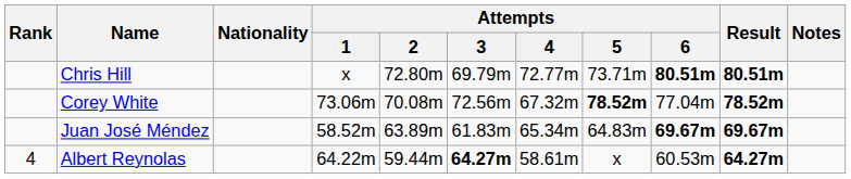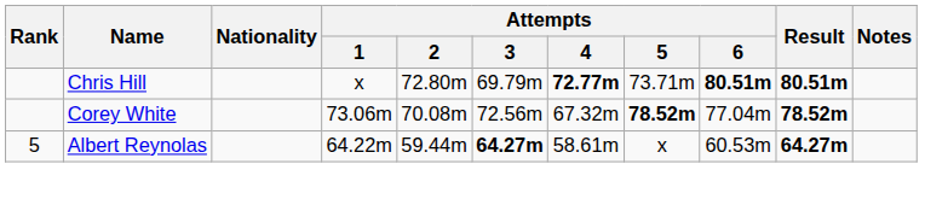 <table class="wikitable sortable" style="text-align:center">
 <tr>
 <th rowspan=2>Rank</th>
 <th rowspan=2>Name</th>
 <th rowspan=2>Nationality</th>
 <th colspan=6>Attempts</th>
 <th rowspan=2>Result</th>
 <th rowspan=2>Notes</th>
 </tr>
 <tr>
 <th>1</th>
 <th>2</th>
 <th>3</th>
 <th>4</th>
 <th>5</th>
 <th>6</th>
 </tr>
 <tr>
 <td align=center></td>
 <td align=left><a href='#'>Chris Hill</a></td>
 <td align=left></td>
 <td>x</td>
 <td>72.80m</td>
 <td>69.79m</td>
-<td>72.77m</td>
+<td><strong>72.77m</strong></td>
 <td>73.71m</td>
 <td><strong>80.51m</strong></td>
 <td><strong>80.51m</strong></td>
 <td></td>
 </tr>
 <tr>
 <td align=center></td>
 <td align=left><a href='#'>Corey White</a></td>
 <td align=left></td>
 <td>73.06m</td>
 <td>70.08m</td>
 <td>72.56m</td>
 <td>67.32m</td>
 <td><strong>78.52m</strong></td>
 <td>77.04m</td>
 <td><strong>78.52m</strong></td>
 <td></td>
 </tr>
 <tr>
-<td align=center></td>
-<td align=left><a href='#'>Juan José Méndez</a></td>
-<td align=left></td>
-<td>58.52m</td>
-<td>63.89m</td>
-<td>61.83m</td>
-<td>65.34m</td>
-<td>64.83m</td>
-<td><strong>69.67m</strong></td>
-<td><strong>69.67m</strong></td>
-<td></td>
-</tr>
-<tr>
-<td align=center>4</td>
+<td align=center>5</td>
 <td align=left><a href='#'>Albert Reynolas</a></td>
 <td align=left></td>
 <td>64.22m</td>
 <td>59.44m</td>
 <td><strong>64.27m</strong></td>
 <td>58.61m</td>
 <td>x</td>
 <td>60.53m</td>
 <td><strong>64.27m</strong></td>
 <td></td>
 </tr>
 </table>
